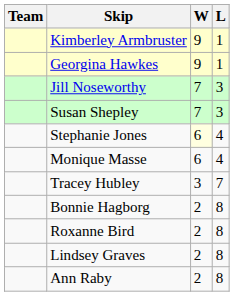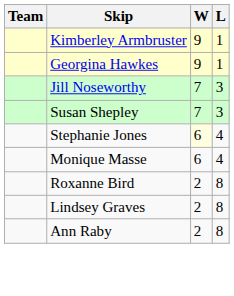 <table class="wikitable" border="1">
 <tr>
 <th>Team</th>
 <th>Skip</th>
 <th>W</th>
 <th>L</th>
 </tr>
 <tr bgcolor=#ffffcc>
 <td></td>
 <td><a href='#'>Kimberley Armbruster</a></td>
 <td>9</td>
 <td>1</td>
 </tr>
 <tr bgcolor=#ffffcc>
 <td></td>
 <td><a href='#'>Georgina Hawkes</a></td>
 <td>9</td>
 <td>1</td>
 </tr>
 <tr bgcolor=#ccffcc>
 <td></td>
 <td><a href='#'>Jill Noseworthy</a></td>
 <td>7</td>
 <td>3</td>
 </tr>
 <tr bgcolor=#ccffcc>
 <td></td>
 <td>Susan Shepley</td>
 <td>7</td>
 <td>3</td>
 </tr>
 <tr>
 <td></td>
 <td>Stephanie Jones</td>
 <td style="background: lightyellow;">6</td>
 <td>4</td>
 </tr>
 <tr>
 <td></td>
 <td>Monique Masse</td>
 <td>6</td>
 <td>4</td>
 </tr>
 <tr>
 <td></td>
-<td>Tracey Hubley</td>
-<td>3</td>
-<td>7</td>
-</tr>
-<tr>
-<td></td>
-<td>Bonnie Hagborg</td>
-<td>2</td>
-<td>8</td>
-</tr>
-<tr>
-<td></td>
 <td>Roxanne Bird</td>
 <td>2</td>
 <td>8</td>
 </tr>
 <tr>
 <td></td>
 <td>Lindsey Graves</td>
 <td>2</td>
 <td>8</td>
 </tr>
 <tr>
 <td></td>
 <td>Ann Raby</td>
 <td>2</td>
 <td>8</td>
 </tr>
 </table>
